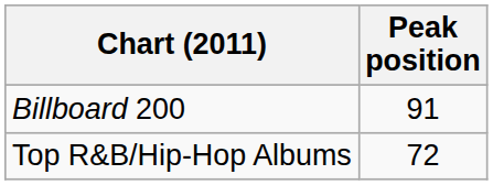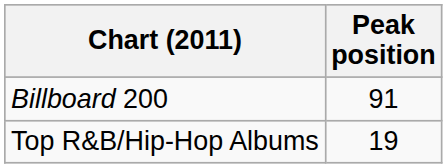 <table class="wikitable">
 <tr>
 <th align="left">Chart (2011)</th>
 <th style="text-align:center;">Peak<br>position</th>
 </tr>
 <tr>
 <td align="left"><em>Billboard</em> 200</td>
 <td style="text-align:center;">91</td>
 </tr>
 <tr>
 <td align="left">Top R&B/Hip-Hop Albums</td>
-<td style="text-align:center;">72</td>
+<td style="text-align:center;">19</td>
 </tr>
 </table>
